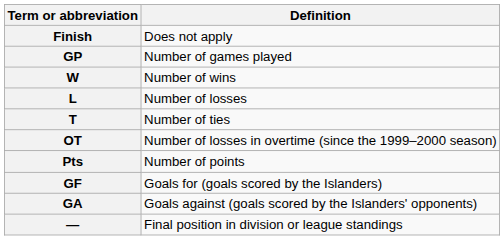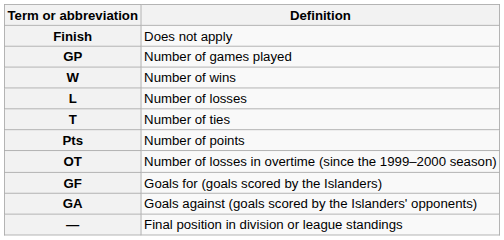 <table class="wikitable" style="font-size:95%">
 <tr>
 <th scope="col">Term or abbreviation</th>
 <th scope="col">Definition</th>
 </tr>
 <tr>
 <th scope="row">Finish</th>
 <td>Does not apply</td>
 </tr>
 <tr>
 <th scope="row">GP</th>
 <td>Number of games played</td>
 </tr>
 <tr>
 <th scope="row">W</th>
 <td>Number of wins</td>
 </tr>
 <tr>
 <th scope="row">L</th>
 <td>Number of losses</td>
 </tr>
 <tr>
 <th scope="row">T</th>
 <td>Number of ties</td>
 </tr>
 <tr>
+<th scope="row">Pts</th>
+<td>Number of points</td>
+</tr>
+<tr>
 <th scope="row">OT</th>
 <td>Number of losses in overtime (since the 1999–2000 season)</td>
-</tr>
-<tr>
-<th scope="row">Pts</th>
-<td>Number of points</td>
 </tr>
 <tr>
 <th scope="row">GF</th>
 <td>Goals for (goals scored by the Islanders)</td>
 </tr>
 <tr>
 <th scope="row">GA</th>
 <td>Goals against (goals scored by the Islanders' opponents)</td>
 </tr>
 <tr>
 <th scope="row">—</th>
 <td>Final position in division or league standings</td>
 </tr>
 </table>
